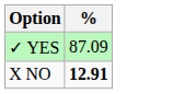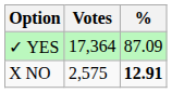 <table class="wikitable">
 <tr>
 <th>Option</th>
+<th>Votes</th>
 <th>%</th>
 </tr>
 <tr>
 <td style=background:#bbf8be>✓ YES</td>
+<td style=background:#bbf8be>17,364</td>
 <td style=background:#bbf8be>87.09</td>
 </tr>
 <tr>
 <td>X NO</td>
+<td>2,575</td>
 <td><strong>12.91</strong></td>
 </tr>
 </table>
